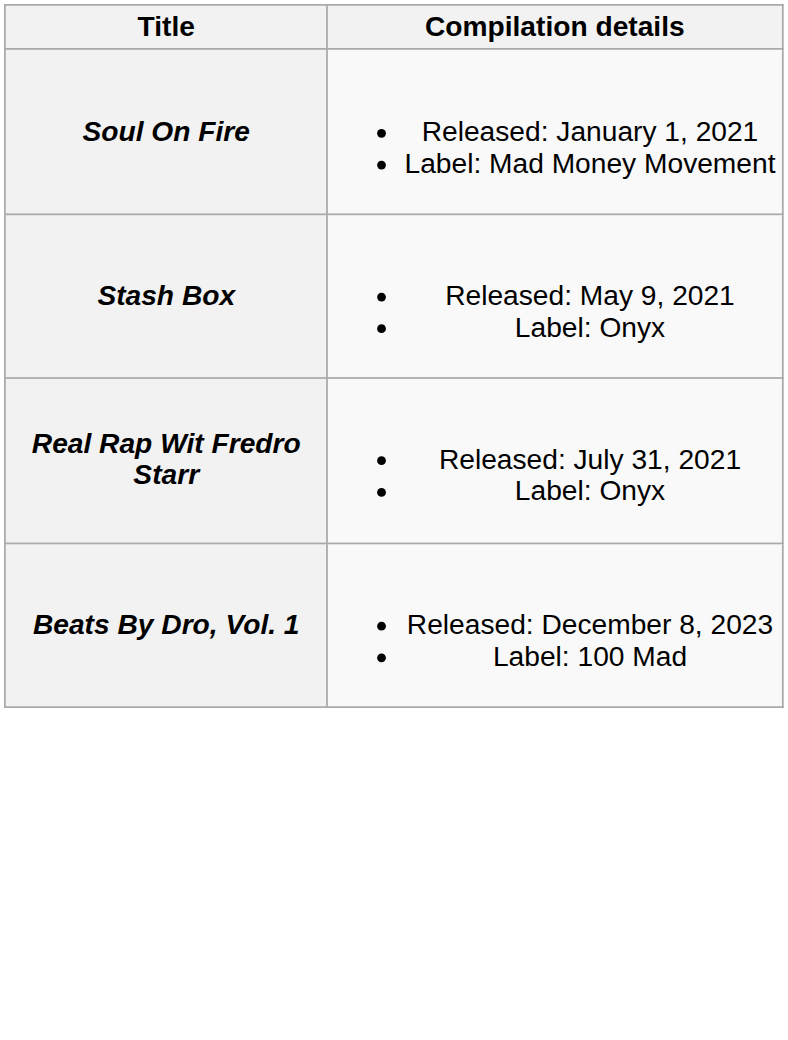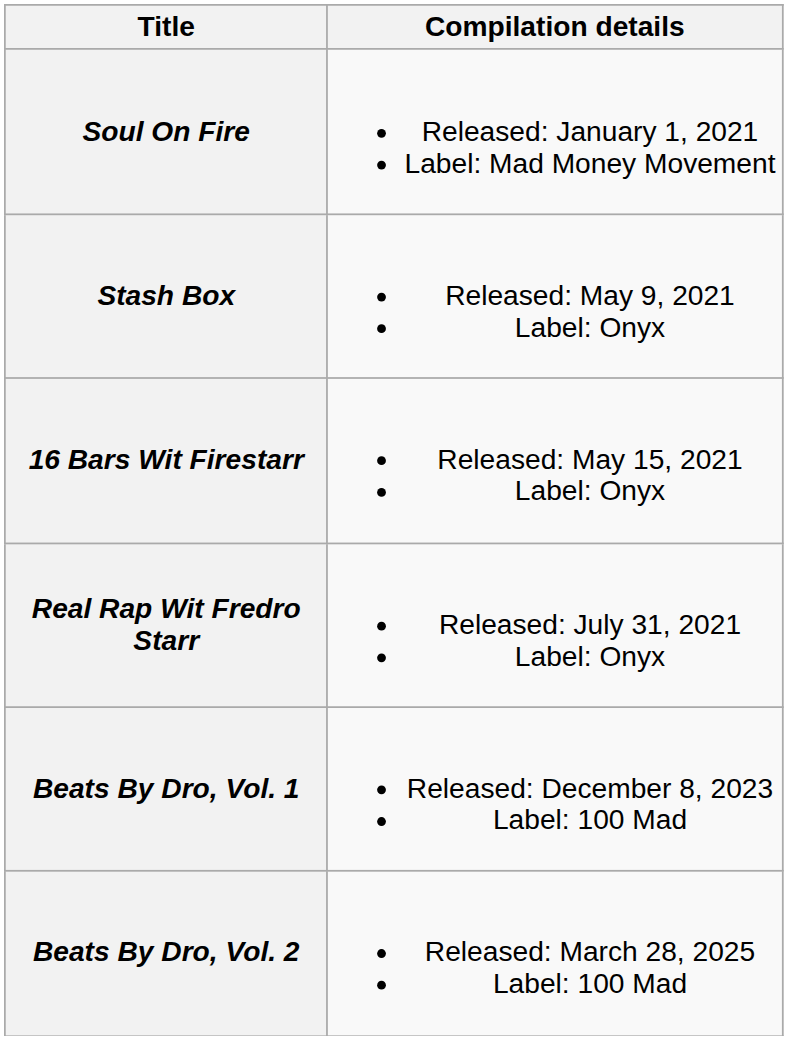 <table class="wikitable plainrowheaders" style="text-align:center;">
 <tr>
 <th scope="col" style="width:11em;">Title</th>
 <th scope="col">Compilation details</th>
 </tr>
 <tr>
 <th scope="row"><em>Soul On Fire</em></th>
 <td><br><ul><li>Released: January 1, 2021</li><li>Label: Mad Money Movement</li></ul></td>
 </tr>
 <tr>
 <th scope="row"><em>Stash Box</em></th>
 <td><br><ul><li>Released: May 9, 2021</li><li>Label: Onyx</li></ul></td>
 </tr>
 <tr>
+<th scope="row"><em>16 Bars Wit Firestarr</em></th>
+<td><br><ul><li>Released: May 15, 2021</li><li>Label: Onyx</li></ul></td>
+</tr>
+<tr>
 <th scope="row"><em>Real Rap Wit Fredro Starr</em></th>
 <td><br><ul><li>Released: July 31, 2021</li><li>Label: Onyx</li></ul></td>
 </tr>
 <tr>
 <th scope="row"><em>Beats By Dro, Vol. 1</em></th>
 <td><br><ul><li>Released: December 8, 2023</li><li>Label: 100 Mad</li></ul></td>
 </tr>
+<tr>
+<th scope="row"><em>Beats By Dro, Vol. 2</em></th>
+<td><br><ul><li>Released: March 28, 2025</li><li>Label: 100 Mad</li></ul></td>
+</tr>
 </table>
